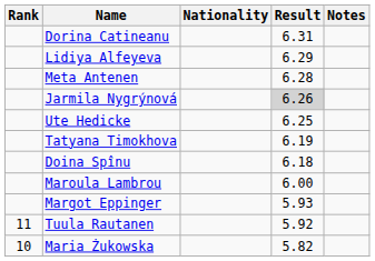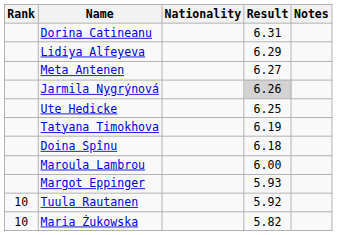 <table class="wikitable sortable" style="text-align:center">
 <tr>
 <th>Rank</th>
 <th>Name</th>
 <th>Nationality</th>
 <th>Result</th>
 <th>Notes</th>
 </tr>
 <tr>
 <td></td>
 <td align="left"><a href='#'>Dorina Catineanu</a></td>
 <td align=left></td>
 <td>6.31</td>
 <td></td>
 </tr>
 <tr>
 <td></td>
 <td align="left"><a href='#'>Lidiya Alfeyeva</a></td>
 <td align=left></td>
 <td>6.29</td>
 <td></td>
 </tr>
 <tr>
 <td></td>
 <td align="left"><a href='#'>Meta Antenen</a></td>
 <td align=left></td>
-<td>6.28</td>
+<td>6.27</td>
 <td></td>
 </tr>
 <tr>
 <td></td>
 <td align="left"><a href='#'>Jarmila Nygrýnová</a></td>
 <td align=left></td>
 <td style="background: lightgrey;">6.26</td>
 <td></td>
 </tr>
 <tr>
 <td></td>
 <td align="left"><a href='#'>Ute Hedicke</a></td>
 <td align=left></td>
 <td>6.25</td>
 <td></td>
 </tr>
 <tr>
 <td></td>
 <td align="left"><a href='#'>Tatyana Timokhova</a></td>
 <td align=left></td>
 <td>6.19</td>
 <td></td>
 </tr>
 <tr>
 <td></td>
 <td align="left"><a href='#'>Doina Spînu</a></td>
 <td align=left></td>
 <td>6.18</td>
 <td></td>
 </tr>
 <tr>
 <td></td>
 <td align="left"><a href='#'>Maroula Lambrou</a></td>
 <td align=left></td>
 <td>6.00</td>
 <td></td>
 </tr>
 <tr>
 <td></td>
 <td align="left"><a href='#'>Margot Eppinger</a></td>
 <td align=left></td>
 <td>5.93</td>
 <td></td>
 </tr>
 <tr>
-<td>11</td>
+<td>10</td>
 <td align="left"><a href='#'>Tuula Rautanen</a></td>
 <td align=left></td>
 <td>5.92</td>
 <td></td>
 </tr>
 <tr>
 <td>10</td>
 <td align="left"><a href='#'>Maria Żukowska</a></td>
 <td align=left></td>
 <td>5.82</td>
 <td></td>
 </tr>
 </table>
